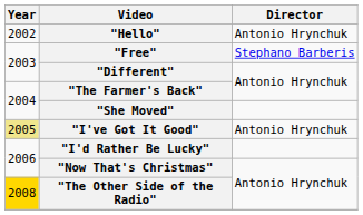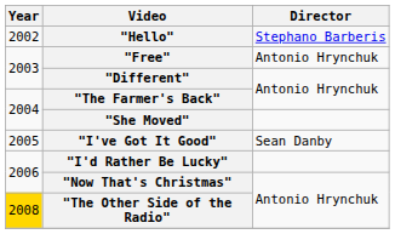 <table class="wikitable plainrowheaders">
 <tr>
 <th>Year</th>
 <th style="width:16em;">Video</th>
 <th>Director</th>
 </tr>
 <tr>
 <td>2002</td>
 <th scope="row">"Hello"</th>
-<td>Antonio Hrynchuk</td>
+<td><a href='#'>Stephano Barberis</a></td>
 </tr>
 <tr>
 <td rowspan="2">2003</td>
 <th scope="row">"Free"</th>
-<td><a href='#'>Stephano Barberis</a></td>
+<td>Antonio Hrynchuk</td>
 </tr>
 <tr>
 <th scope="row">"Different"</th>
 <td rowspan="2">Antonio Hrynchuk</td>
 </tr>
 <tr>
 <td rowspan="2">2004</td>
 <th scope="row">"The Farmer's Back"</th>
 </tr>
 <tr>
 <th scope="row">"She Moved"</th>
 <td></td>
 </tr>
 <tr>
-<td style="background: khaki;">2005</td>
+<td>2005</td>
 <th scope="row">"I've Got It Good"</th>
-<td>Antonio Hrynchuk</td>
+<td>Sean Danby</td>
 </tr>
 <tr>
 <td rowspan="2">2006</td>
 <th scope="row">"I'd Rather Be Lucky"</th>
 <td></td>
 </tr>
 <tr>
 <th scope="row">"Now That's Christmas"</th>
 <td rowspan="2">Antonio Hrynchuk</td>
 </tr>
 <tr>
 <td style="background: gold;">2008</td>
 <th scope="row">"The Other Side of the Radio"</th>
 </tr>
 <tr>
 </tr>
 </table>
